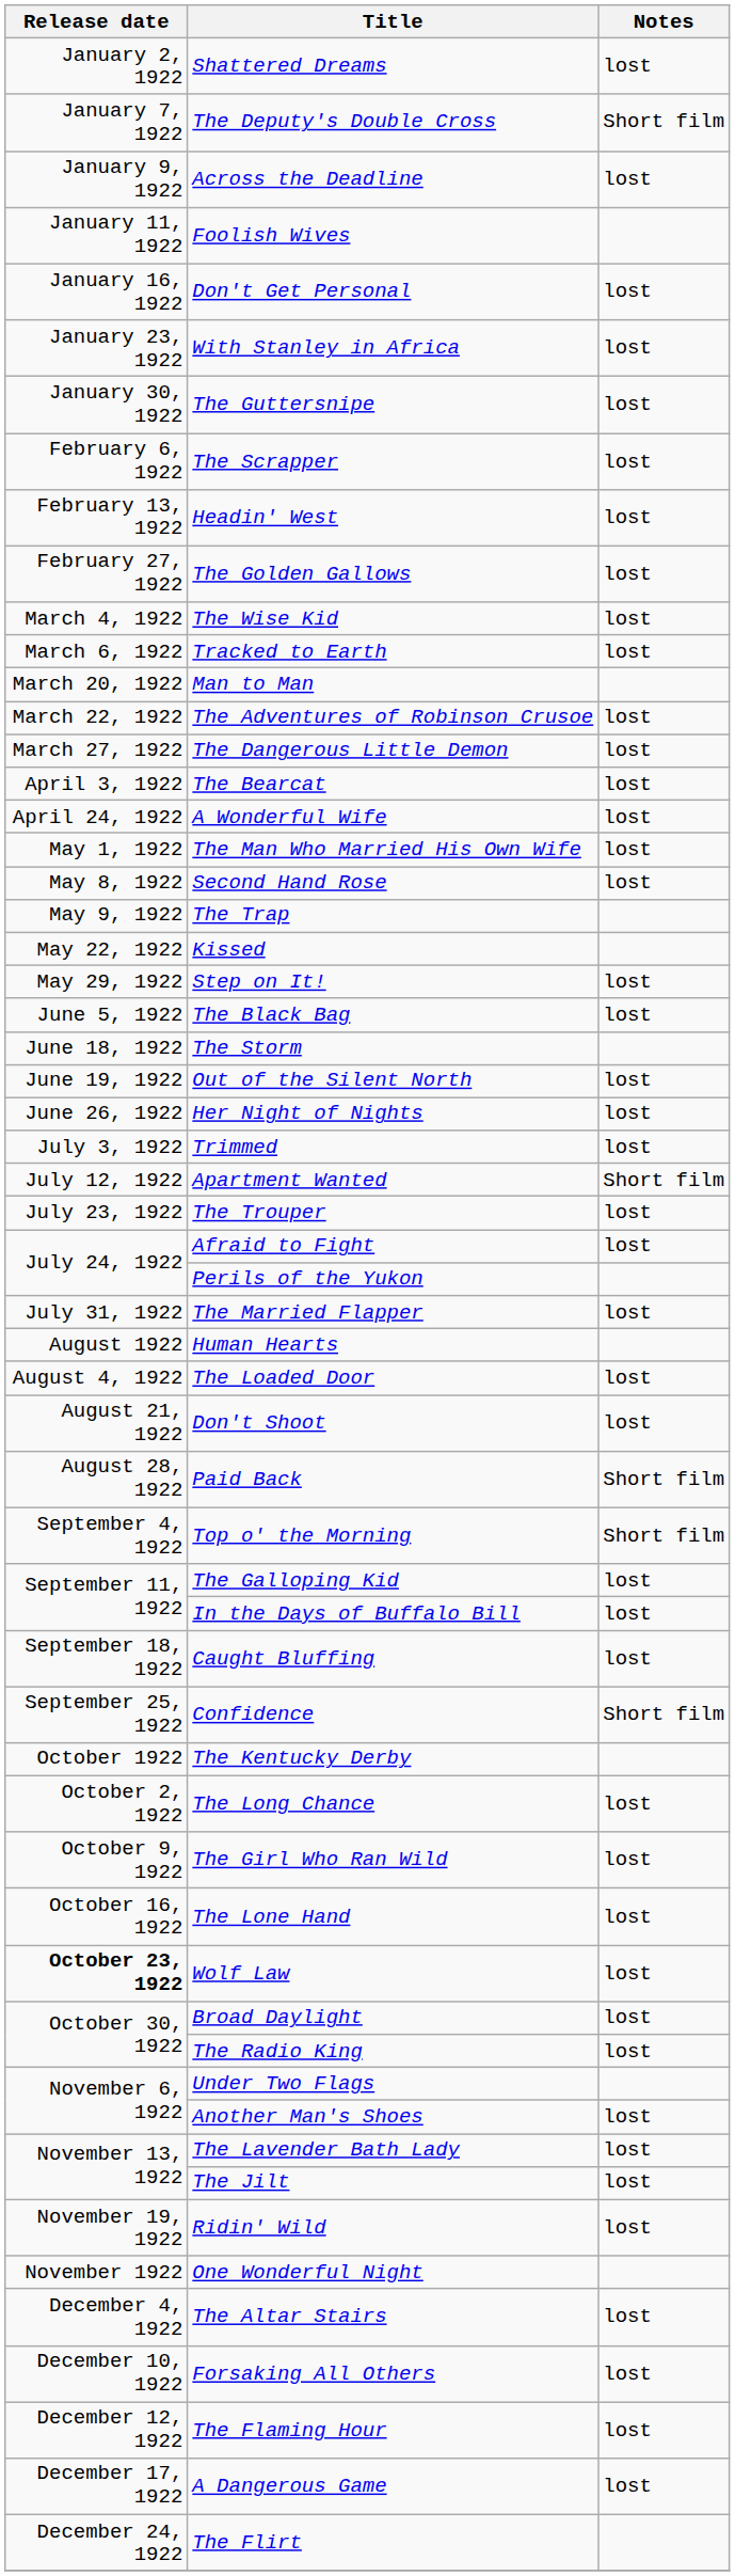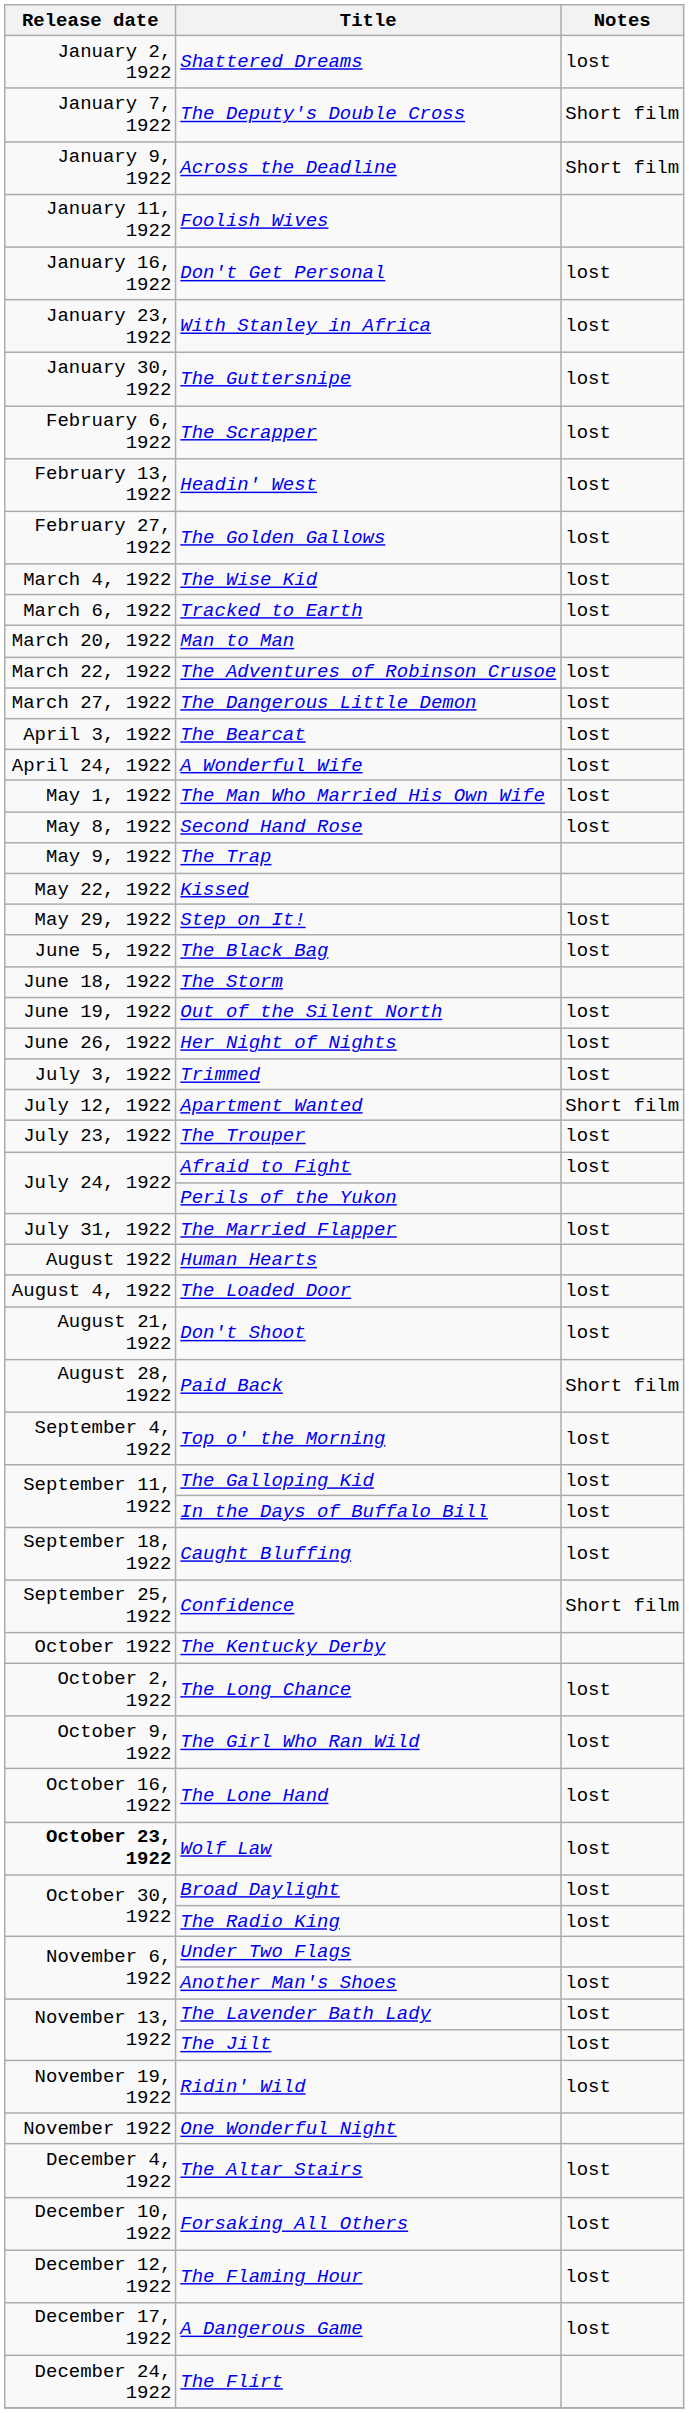 <table class="wikitable sortable">
 <tr>
 <th style="width:111px;">Release date</th>
 <th>Title</th>
 <th>Notes</th>
 </tr>
 <tr>
 <td style="text-align:right;">January 2, 1922</td>
 <td><em><a href='#'>Shattered Dreams</a></em></td>
 <td>lost</td>
 </tr>
 <tr>
 <td style="text-align:right;">January 7, 1922</td>
 <td><em><a href='#'>The Deputy's Double Cross</a></em></td>
 <td>Short film</td>
 </tr>
 <tr>
 <td style="text-align:right;">January 9, 1922</td>
 <td><em><a href='#'>Across the Deadline</a></em></td>
-<td>lost </td>
+<td>Short film</td>
 </tr>
 <tr>
 <td style="text-align:right;">January 11, 1922</td>
 <td><em><a href='#'>Foolish Wives</a></em></td>
 <td></td>
 </tr>
 <tr>
 <td style="text-align:right;">January 16, 1922</td>
 <td><em><a href='#'>Don't Get Personal</a></em></td>
 <td>lost</td>
 </tr>
 <tr>
 <td style="text-align:right;">January 23, 1922</td>
 <td><em><a href='#'>With Stanley in Africa</a></em></td>
 <td>lost</td>
 </tr>
 <tr>
 <td style="text-align:right;">January 30, 1922</td>
 <td><em><a href='#'>The Guttersnipe</a></em></td>
 <td>lost</td>
 </tr>
 <tr>
 <td style="text-align:right;">February 6, 1922</td>
 <td><em><a href='#'>The Scrapper</a></em></td>
 <td>lost</td>
 </tr>
 <tr>
 <td style="text-align:right;">February 13, 1922</td>
 <td><em><a href='#'>Headin' West</a></em></td>
 <td>lost</td>
 </tr>
 <tr>
 <td style="text-align:right;">February 27, 1922</td>
 <td><em><a href='#'>The Golden Gallows</a></em></td>
 <td>lost</td>
 </tr>
 <tr>
 <td style="text-align:right;">March 4, 1922</td>
 <td><em><a href='#'>The Wise Kid</a></em></td>
 <td>lost</td>
 </tr>
 <tr>
 <td style="text-align:right;">March 6, 1922</td>
 <td><em><a href='#'>Tracked to Earth</a></em></td>
 <td>lost</td>
 </tr>
 <tr>
 <td style="text-align:right;">March 20, 1922</td>
 <td><em><a href='#'>Man to Man</a></em></td>
 <td></td>
 </tr>
 <tr>
 <td style="text-align:right;">March 22, 1922</td>
 <td><em><a href='#'>The Adventures of Robinson Crusoe</a></em></td>
 <td>lost</td>
 </tr>
 <tr>
 <td style="text-align:right;">March 27, 1922</td>
 <td><em><a href='#'>The Dangerous Little Demon </a></em></td>
 <td>lost</td>
 </tr>
 <tr>
 <td style="text-align:right;">April 3, 1922</td>
 <td><em><a href='#'>The Bearcat</a></em></td>
 <td>lost</td>
 </tr>
 <tr>
 <td style="text-align:right;">April 24, 1922</td>
 <td><em><a href='#'>A Wonderful Wife</a></em></td>
 <td>lost</td>
 </tr>
 <tr>
 <td style="text-align:right;">May 1, 1922</td>
 <td><em><a href='#'>The Man Who Married His Own Wife</a></em></td>
 <td>lost</td>
 </tr>
 <tr>
 <td style="text-align:right;">May 8, 1922</td>
 <td><em><a href='#'>Second Hand Rose</a></em></td>
 <td>lost</td>
 </tr>
 <tr>
 <td style="text-align:right;">May 9, 1922</td>
 <td><em><a href='#'>The Trap</a></em></td>
 <td></td>
 </tr>
 <tr>
 <td style="text-align:right;">May 22, 1922</td>
 <td><em><a href='#'>Kissed</a></em></td>
 <td></td>
 </tr>
 <tr>
 <td style="text-align:right;">May 29, 1922</td>
 <td><em><a href='#'>Step on It!</a></em></td>
 <td>lost</td>
 </tr>
 <tr>
 <td style="text-align:right;">June 5, 1922</td>
 <td><em><a href='#'>The Black Bag</a></em></td>
 <td>lost</td>
 </tr>
 <tr>
 <td style="text-align:right;">June 18, 1922</td>
 <td><em><a href='#'>The Storm</a></em></td>
 <td></td>
 </tr>
 <tr>
 <td style="text-align:right;">June 19, 1922</td>
 <td><em><a href='#'>Out of the Silent North</a></em></td>
 <td>lost</td>
 </tr>
 <tr>
 <td style="text-align:right;">June 26, 1922</td>
 <td><em><a href='#'>Her Night of Nights </a></em></td>
 <td>lost</td>
 </tr>
 <tr>
 <td style="text-align:right;">July 3, 1922</td>
 <td><em><a href='#'>Trimmed</a></em></td>
 <td>lost</td>
 </tr>
 <tr>
 <td style="text-align:right;">July 12, 1922</td>
 <td><em><a href='#'>Apartment Wanted</a></em></td>
 <td>Short film</td>
 </tr>
 <tr>
 <td style="text-align:right;">July 23, 1922</td>
 <td><em><a href='#'>The Trouper</a></em></td>
 <td>lost</td>
 </tr>
 <tr>
 <td style="text-align:right;" rowspan="2">July 24, 1922</td>
 <td><em><a href='#'>Afraid to Fight</a></em></td>
 <td>lost</td>
 </tr>
 <tr>
 <td><em><a href='#'>Perils of the Yukon</a></em></td>
 <td></td>
 </tr>
 <tr>
 <td style="text-align:right;">July 31, 1922</td>
 <td><em><a href='#'>The Married Flapper</a></em></td>
 <td>lost</td>
 </tr>
 <tr>
 <td style="text-align:right;">August 1922</td>
 <td><em><a href='#'>Human Hearts</a></em></td>
 <td></td>
 </tr>
 <tr>
 <td style="text-align:right;">August 4, 1922</td>
 <td><em><a href='#'>The Loaded Door</a></em></td>
 <td>lost</td>
 </tr>
 <tr>
 <td style="text-align:right;">August 21, 1922</td>
 <td><em><a href='#'>Don't Shoot</a></em></td>
 <td>lost</td>
 </tr>
 <tr>
 <td style="text-align:right;">August 28, 1922</td>
 <td><em><a href='#'>Paid Back</a></em></td>
 <td>Short film</td>
 </tr>
 <tr>
 <td style="text-align:right;">September 4, 1922</td>
 <td><em><a href='#'>Top o' the Morning</a></em></td>
-<td>Short film</td>
+<td>lost</td>
 </tr>
 <tr>
 <td style="text-align:right;" rowspan="2">September 11, 1922</td>
 <td><em><a href='#'>The Galloping Kid</a></em></td>
 <td>lost</td>
 </tr>
 <tr>
 <td><em><a href='#'>In the Days of Buffalo Bill</a></em></td>
 <td>lost</td>
 </tr>
 <tr>
 <td style="text-align:right;">September 18, 1922</td>
 <td><em><a href='#'>Caught Bluffing</a></em></td>
 <td>lost</td>
 </tr>
 <tr>
 <td style="text-align:right;">September 25, 1922</td>
 <td><em><a href='#'>Confidence</a></em></td>
 <td>Short film</td>
 </tr>
 <tr>
 <td style="text-align:right;">October 1922</td>
 <td><em><a href='#'>The Kentucky Derby</a></em></td>
 <td></td>
 </tr>
 <tr>
 <td style="text-align:right;">October 2, 1922</td>
 <td><em><a href='#'>The Long Chance</a></em></td>
 <td>lost</td>
 </tr>
 <tr>
 <td style="text-align:right;">October 9, 1922</td>
 <td><em><a href='#'>The Girl Who Ran Wild</a></em></td>
 <td>lost</td>
 </tr>
 <tr>
 <td style="text-align:right;">October 16, 1922</td>
 <td><em><a href='#'>The Lone Hand</a></em></td>
 <td>lost</td>
 </tr>
 <tr>
 <td style="text-align:right;"><strong>October 23, 1922</strong></td>
 <td><em><a href='#'>Wolf Law</a></em></td>
 <td>lost</td>
 </tr>
 <tr>
 <td style="text-align:right;" rowspan="2">October 30, 1922</td>
 <td><em><a href='#'>Broad Daylight</a></em></td>
 <td>lost</td>
 </tr>
 <tr>
 <td><em><a href='#'>The Radio King</a></em></td>
 <td>lost</td>
 </tr>
 <tr>
 <td style="text-align:right;" rowspan="2">November 6, 1922</td>
 <td><em><a href='#'>Under Two Flags</a></em></td>
 <td></td>
 </tr>
 <tr>
 <td><em><a href='#'>Another Man's Shoes</a></em></td>
 <td>lost</td>
 </tr>
 <tr>
 <td style="text-align:right;" rowspan="2">November 13, 1922</td>
 <td><em><a href='#'>The Lavender Bath Lady</a></em></td>
 <td>lost</td>
 </tr>
 <tr>
 <td><em><a href='#'>The Jilt</a></em></td>
 <td>lost</td>
 </tr>
 <tr>
 <td style="text-align:right;">November 19, 1922</td>
 <td><em><a href='#'>Ridin' Wild</a></em></td>
 <td>lost</td>
 </tr>
 <tr>
 <td style="text-align:right;">November 1922</td>
 <td><em><a href='#'>One Wonderful Night</a></em></td>
 <td></td>
 </tr>
 <tr>
 <td style="text-align:right;">December 4, 1922</td>
 <td><em><a href='#'>The Altar Stairs</a></em></td>
 <td>lost</td>
 </tr>
 <tr>
 <td style="text-align:right;">December 10, 1922</td>
 <td><em><a href='#'>Forsaking All Others</a></em></td>
 <td>lost</td>
 </tr>
 <tr>
 <td style="text-align:right;">December 12, 1922</td>
 <td><em><a href='#'>The Flaming Hour</a></em></td>
 <td>lost</td>
 </tr>
 <tr>
 <td style="text-align:right;">December 17, 1922</td>
 <td><em><a href='#'>A Dangerous Game</a></em></td>
 <td>lost</td>
 </tr>
 <tr>
 <td style="text-align:right;">December 24, 1922</td>
 <td><em><a href='#'>The Flirt</a></em></td>
 <td></td>
 </tr>
 <tr>
 </tr>
 </table>
